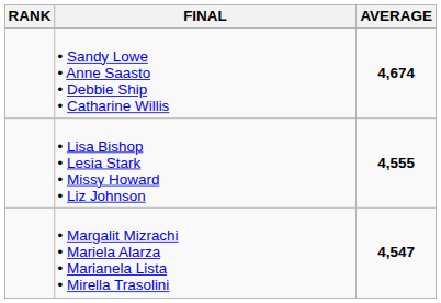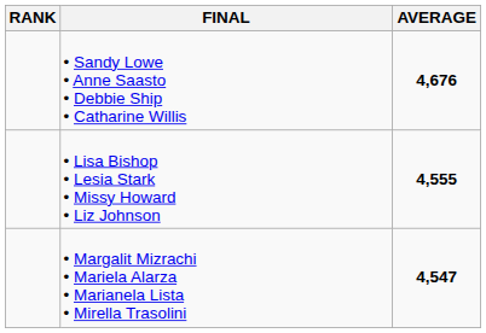 <table class="wikitable">
 <tr>
 <th>RANK</th>
 <th style="width: 20em">FINAL</th>
 <th style="width: 5em">AVERAGE</th>
 </tr>
 <tr>
 <td align="center"></td>
 <td><strong></strong><br>• <a href='#'>Sandy Lowe</a><br>• <a href='#'>Anne Saasto</a><br>• <a href='#'>Debbie Ship</a><br>• <a href='#'>Catharine Willis</a></td>
-<td align="center"><strong>4,674</strong></td>
+<td align="center"><strong>4,676</strong></td>
 </tr>
 <tr>
 <td align="center"></td>
 <td><strong></strong><br>• <a href='#'>Lisa Bishop</a><br>• <a href='#'>Lesia Stark</a><br>• <a href='#'>Missy Howard</a><br>• <a href='#'>Liz Johnson</a></td>
 <td align="center"><strong>4,555</strong></td>
 </tr>
 <tr>
 <td align="center"></td>
 <td><strong></strong><br>• <a href='#'>Margalit Mizrachi</a><br>• <a href='#'>Mariela Alarza</a><br>• <a href='#'>Marianela Lista</a><br>• <a href='#'>Mirella Trasolini</a></td>
 <td align="center"><strong>4,547</strong></td>
 </tr>
 </table>
